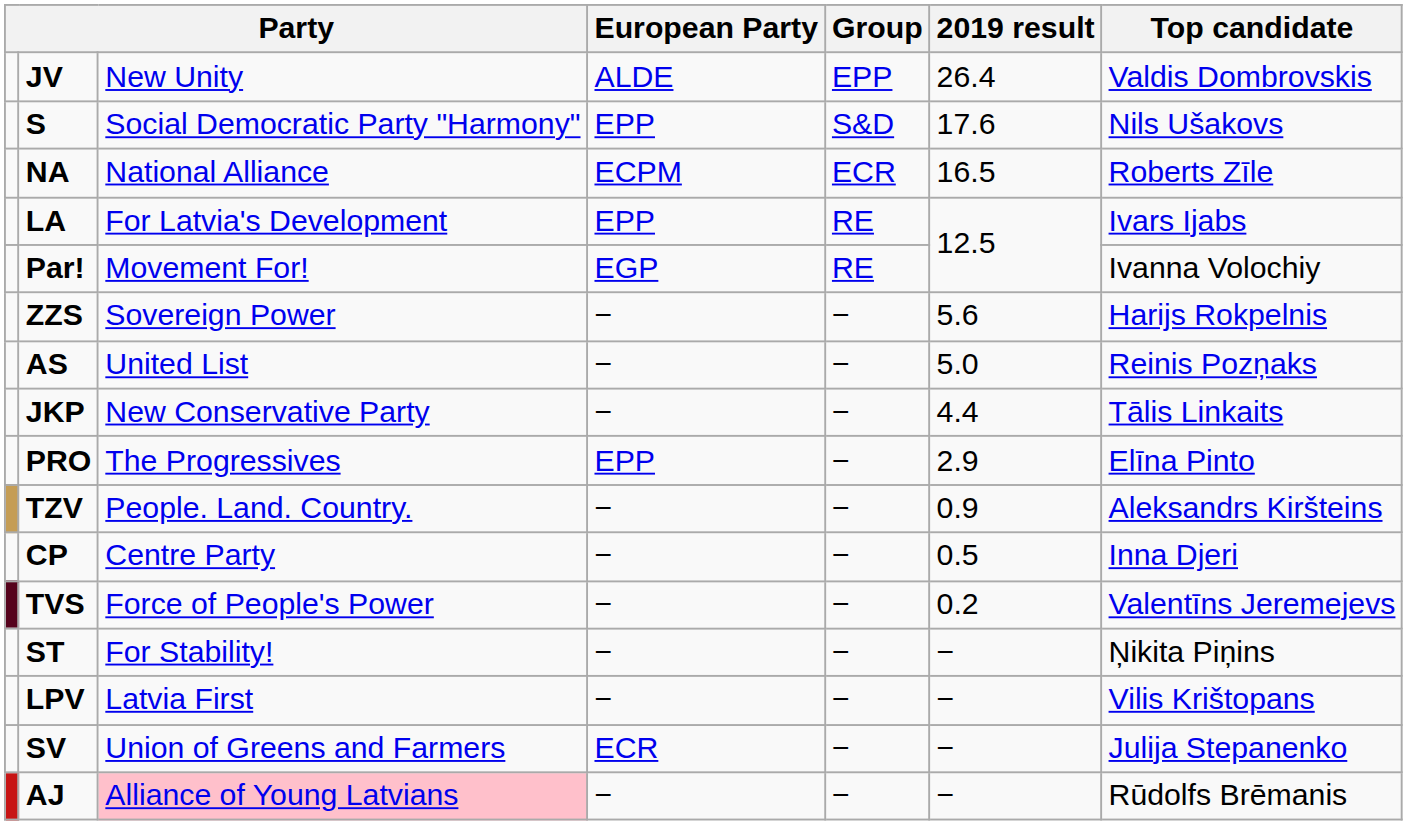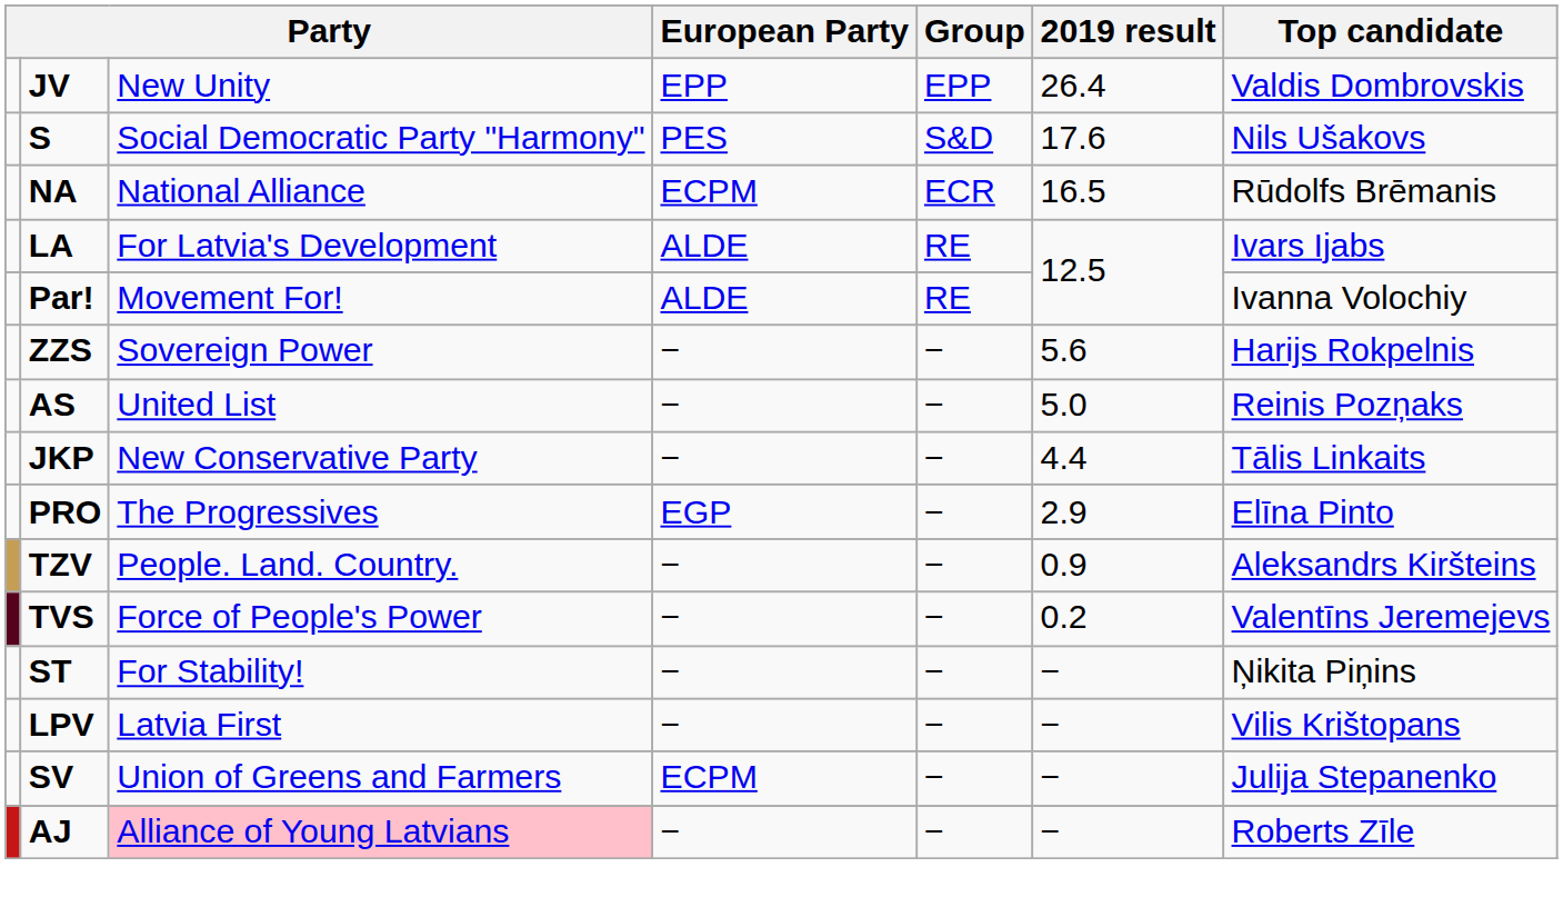 <table class="wikitable">
 <tr>
 <th colspan="3">Party</th>
 <th>European Party</th>
 <th>Group</th>
 <th>2019 result</th>
 <th>Top candidate</th>
 </tr>
 <tr>
 <td></td>
 <td><strong>JV</strong></td>
 <td><a href='#'>New Unity</a></td>
-<td><a href='#'>ALDE</a></td>
+<td><a href='#'>EPP</a></td>
 <td><a href='#'>EPP</a></td>
 <td>26.4</td>
 <td><a href='#'>Valdis Dombrovskis</a></td>
 </tr>
 <tr>
 <td></td>
 <td><strong>S</strong></td>
 <td><a href='#'>Social Democratic Party "Harmony"</a></td>
-<td><a href='#'>EPP</a></td>
+<td><a href='#'>PES</a></td>
 <td><a href='#'>S&D</a></td>
 <td>17.6</td>
 <td><a href='#'>Nils Ušakovs</a></td>
 </tr>
 <tr>
 <td></td>
 <td><strong>NA</strong></td>
 <td><a href='#'>National Alliance</a></td>
 <td><a href='#'>ECPM</a></td>
 <td><a href='#'>ECR</a></td>
 <td>16.5</td>
-<td><a href='#'>Roberts Zīle</a></td>
+<td>Rūdolfs Brēmanis</td>
 </tr>
 <tr>
 <td></td>
 <td><strong>LA</strong></td>
 <td><a href='#'>For Latvia's Development</a></td>
-<td><a href='#'>EPP</a></td>
+<td><a href='#'>ALDE</a></td>
 <td><a href='#'>RE</a></td>
 <td rowspan=2>12.5</td>
 <td><a href='#'>Ivars Ijabs</a></td>
 </tr>
 <tr>
 <td></td>
 <td><strong>Par!</strong></td>
 <td><a href='#'>Movement For!</a></td>
-<td><a href='#'>EGP</a></td>
+<td><a href='#'>ALDE</a></td>
 <td><a href='#'>RE</a></td>
 <td>Ivanna Volochiy</td>
 </tr>
 <tr>
 <td></td>
 <td><strong>ZZS</strong></td>
 <td><a href='#'>Sovereign Power</a></td>
 <td>−</td>
 <td>−</td>
 <td>5.6</td>
 <td><a href='#'>Harijs Rokpelnis</a></td>
 </tr>
 <tr>
 <td></td>
 <td><strong>AS</strong></td>
 <td><a href='#'>United List</a></td>
 <td>−</td>
 <td>−</td>
 <td>5.0</td>
 <td><a href='#'>Reinis Pozņaks</a></td>
 </tr>
 <tr>
 <td></td>
 <td><strong>JKP</strong></td>
 <td><a href='#'>New Conservative Party</a></td>
 <td>−</td>
 <td>−</td>
 <td>4.4</td>
 <td><a href='#'>Tālis Linkaits</a></td>
 </tr>
 <tr>
 <td></td>
 <td><strong>PRO</strong></td>
 <td><a href='#'>The Progressives</a></td>
-<td><a href='#'>EPP</a></td>
+<td><a href='#'>EGP</a></td>
 <td>−</td>
 <td>2.9</td>
 <td><a href='#'>Elīna Pinto</a></td>
 </tr>
 <tr>
 <td style="background:#C59D55;"></td>
 <td><strong>TZV</strong></td>
 <td><a href='#'>People. Land. Country.</a></td>
 <td>−</td>
 <td>−</td>
 <td>0.9</td>
 <td><a href='#'>Aleksandrs Kiršteins</a></td>
-</tr>
-<tr>
-<td></td>
-<td><strong>CP</strong></td>
-<td><a href='#'>Centre Party</a></td>
-<td>−</td>
-<td>−</td>
-<td>0.5</td>
-<td><a href='#'>Inna Djeri</a></td>
 </tr>
 <tr>
 <td style="background:#56021C;"></td>
 <td><strong>TVS</strong></td>
 <td><a href='#'>Force of People's Power</a></td>
 <td>−</td>
 <td>−</td>
 <td>0.2</td>
 <td><a href='#'>Valentīns Jeremejevs</a></td>
 </tr>
 <tr>
 <td></td>
 <td><strong>ST</strong></td>
 <td><a href='#'>For Stability!</a></td>
 <td>−</td>
 <td>−</td>
 <td>−</td>
 <td>Ņikita Piņins</td>
 </tr>
 <tr>
 <td></td>
 <td><strong>LPV</strong></td>
 <td><a href='#'>Latvia First</a></td>
 <td>−</td>
 <td>−</td>
 <td>−</td>
 <td><a href='#'>Vilis Krištopans</a></td>
 </tr>
 <tr>
 <td></td>
 <td><strong>SV</strong></td>
 <td><a href='#'>Union of Greens and Farmers</a></td>
-<td><a href='#'>ECR</a></td>
+<td><a href='#'>ECPM</a></td>
 <td>−</td>
 <td>−</td>
 <td><a href='#'>Julija Stepanenko</a></td>
 </tr>
 <tr>
 <td style="background:#c71414;"></td>
 <td><strong>AJ</strong></td>
 <td style="background: pink;"><a href='#'>Alliance of Young Latvians</a></td>
 <td>−</td>
 <td>−</td>
 <td>−</td>
-<td>Rūdolfs Brēmanis</td>
+<td><a href='#'>Roberts Zīle</a></td>
 </tr>
 </table>
